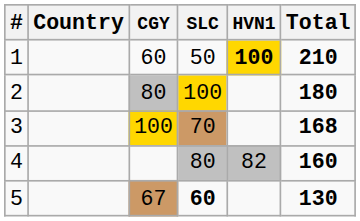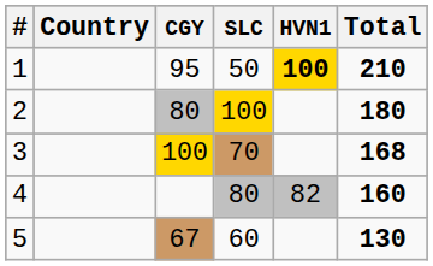 <table class="wikitable" style="text-align:center;">
 <tr>
 <th>#</th>
 <th>Country</th>
 <th><small>CGY</small></th>
 <th><small>SLC</small></th>
 <th><small>HVN1</small></th>
 <th>Total</th>
 </tr>
 <tr>
 <td>1</td>
 <td align=left></td>
-<td>60</td>
+<td>95</td>
 <td>50</td>
 <td bgcolor=gold><strong>100</strong></td>
 <td><strong>210</strong></td>
 </tr>
 <tr>
 <td>2</td>
 <td align=left></td>
 <td bgcolor=silver>80</td>
 <td bgcolor=gold>100</td>
 <td></td>
 <td><strong>180</strong></td>
 </tr>
 <tr>
 <td>3</td>
 <td align=left></td>
 <td bgcolor=gold>100</td>
 <td bgcolor=cc9966>70</td>
 <td></td>
 <td><strong>168</strong></td>
 </tr>
 <tr>
 <td>4</td>
 <td align=left></td>
 <td></td>
 <td bgcolor=silver>80</td>
 <td bgcolor=silver>82</td>
 <td><strong>160</strong></td>
 </tr>
 <tr>
 <td>5</td>
 <td align=left></td>
 <td bgcolor=cc9966>67</td>
-<td><strong>60</strong></td>
+<td>60</td>
 <td></td>
 <td><strong>130</strong></td>
 </tr>
 </table>
